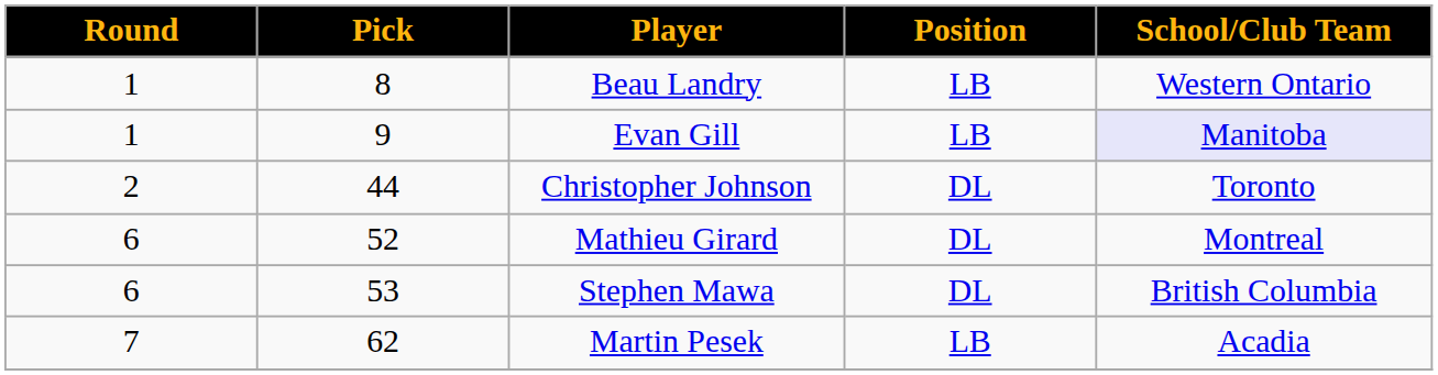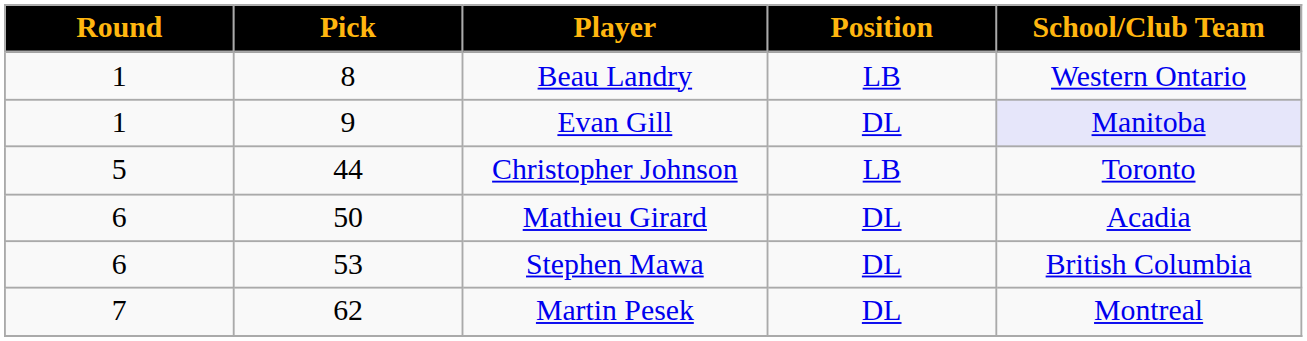 <table class="wikitable sortable">
 <tr>
 <th style="background:black;color:#FFB60F;" width="15%">Round</th>
 <th style="background:black;color:#FFB60F;" width="15%">Pick</th>
 <th style="background:black;color:#FFB60F;" width="20%">Player</th>
 <th style="background:black;color:#FFB60F;" width="15%">Position</th>
 <th style="background:black;color:#FFB60F;" width="20%">School/Club Team</th>
 </tr>
 <tr align="center">
 <td>1</td>
 <td>8</td>
 <td><a href='#'>Beau Landry</a></td>
 <td><a href='#'>LB</a></td>
 <td><a href='#'>Western Ontario</a></td>
 </tr>
 <tr align="center">
 <td>1</td>
 <td>9</td>
 <td><a href='#'>Evan Gill</a></td>
-<td><a href='#'>LB</a></td>
+<td><a href='#'>DL</a></td>
 <td style="background: lavender;"><a href='#'>Manitoba</a></td>
 </tr>
 <tr align="center">
-<td>2</td>
+<td>5</td>
 <td>44</td>
 <td><a href='#'>Christopher Johnson</a></td>
-<td><a href='#'>DL</a></td>
+<td><a href='#'>LB</a></td>
 <td><a href='#'>Toronto</a></td>
 </tr>
 <tr align="center">
 <td>6</td>
-<td>52</td>
+<td>50</td>
 <td><a href='#'>Mathieu Girard</a></td>
 <td><a href='#'>DL</a></td>
-<td><a href='#'>Montreal</a></td>
+<td><a href='#'>Acadia</a></td>
 </tr>
 <tr align="center">
 <td>6</td>
 <td>53</td>
 <td><a href='#'>Stephen Mawa</a></td>
 <td><a href='#'>DL</a></td>
 <td><a href='#'>British Columbia</a></td>
 </tr>
 <tr align="center">
 <td>7</td>
 <td>62</td>
 <td><a href='#'>Martin Pesek</a></td>
-<td><a href='#'>LB</a></td>
-<td><a href='#'>Acadia</a></td>
+<td><a href='#'>DL</a></td>
+<td><a href='#'>Montreal</a></td>
 </tr>
 <tr>
 </tr>
 </table>
